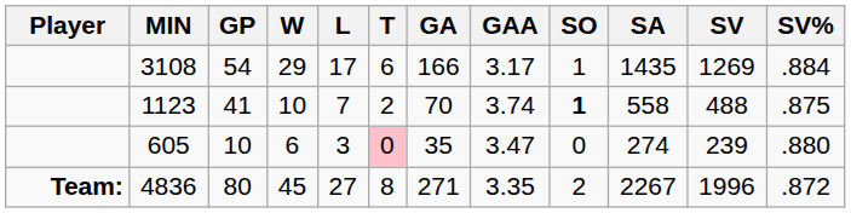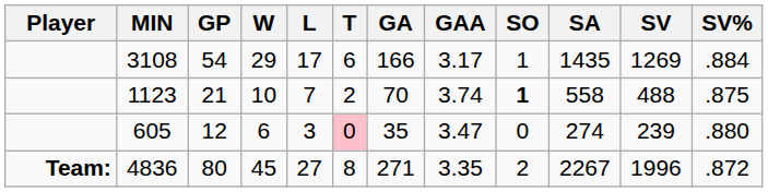 <table class="wikitable sortable" width="60%">
 <tr>
 <th bgcolor="#DDDDFF" width="10%">Player</th>
 <th width="3%" bgcolor="#DDDDFF" title="Minutes played">MIN</th>
 <th width="3%" bgcolor="#DDDDFF" title="Games played in">GP</th>
 <th width="3%" bgcolor="#DDDDFF" title="Games played in">W</th>
 <th width="3%" bgcolor="#DDDDFF"title="Games played in">L</th>
 <th width="3%" bgcolor="#DDDDFF" title="Ties">T</th>
 <th width="3%" bgcolor="#DDDDFF" title="Goals against">GA</th>
 <th width="3%" bgcolor="#DDDDFF" title="Goals against average">GAA</th>
 <th width="3%" bgcolor="#DDDDFF"title="Shut-outs">SO</th>
 <th width="3%" bgcolor="#DDDDFF" title="Shots against">SA</th>
 <th width="3%" bgcolor="#DDDDFF" title="Shots saved">SV</th>
 <th width="3%" bgcolor="#DDDDFF" title="Save percentage">SV%</th>
 </tr>
 <tr align="center">
 <td align="right"></td>
 <td>3108</td>
 <td>54</td>
 <td>29</td>
 <td>17</td>
 <td>6</td>
 <td>166</td>
 <td>3.17</td>
 <td>1</td>
 <td>1435</td>
 <td>1269</td>
 <td>.884</td>
 </tr>
 <tr align="center">
 <td align="right"></td>
 <td>1123</td>
-<td>41</td>
+<td>21</td>
 <td>10</td>
 <td>7</td>
 <td>2</td>
 <td>70</td>
 <td>3.74</td>
 <td><strong>1</strong></td>
 <td>558</td>
 <td>488</td>
 <td>.875</td>
 </tr>
 <tr align="center">
 <td align="right"></td>
 <td>605</td>
-<td>10</td>
+<td>12</td>
 <td>6</td>
 <td>3</td>
 <td style="background: pink;">0</td>
 <td>35</td>
 <td>3.47</td>
 <td>0</td>
 <td>274</td>
 <td>239</td>
 <td>.880</td>
 </tr>
 <tr align="center">
 <td align="right"><strong>Team:</strong></td>
 <td>4836</td>
 <td>80</td>
 <td>45</td>
 <td>27</td>
 <td>8</td>
 <td>271</td>
 <td>3.35</td>
 <td>2</td>
 <td>2267</td>
 <td>1996</td>
 <td>.872</td>
 </tr>
 </table>
